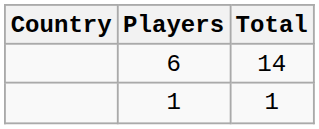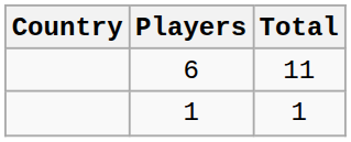 <table class="sortable wikitable">
 <tr>
 <th>Country</th>
 <th>Players</th>
 <th>Total</th>
 </tr>
 <tr>
 <td></td>
 <td align=center>6</td>
-<td align=center>14</td>
+<td align=center>11</td>
 </tr>
 <tr>
 <td></td>
 <td align=center>1</td>
 <td align=center>1</td>
 </tr>
 </table>
